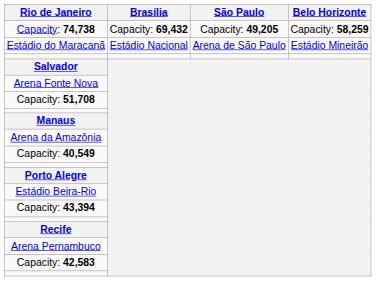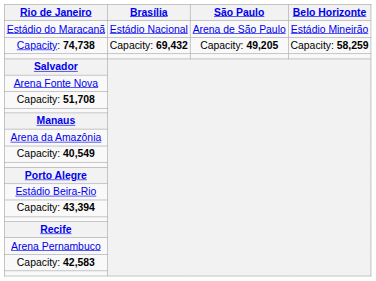 <table class="wikitable" style="text-align:center">
 <tr>
 <th><a href='#'>Rio de Janeiro</a></th>
 <th><a href='#'>Brasília</a></th>
 <th><a href='#'>São Paulo</a></th>
 <th><a href='#'>Belo Horizonte</a></th>
 </tr>
 <tr>
+<td><a href='#'>Estádio do Maracanã</a></td>
+<td><a href='#'>Estádio Nacional</a></td>
+<td><a href='#'>Arena de São Paulo</a></td>
+<td><a href='#'>Estádio Mineirão</a></td>
+</tr>
+<tr>
 <td><a href='#'>Capacity</a>: <strong>74,738</strong></td>
 <td>Capacity: <strong>69,432</strong></td>
 <td>Capacity: <strong>49,205</strong></td>
 <td>Capacity: <strong>58,259</strong></td>
-</tr>
-<tr>
-<td><a href='#'>Estádio do Maracanã</a></td>
-<td><a href='#'>Estádio Nacional</a></td>
-<td><a href='#'>Arena de São Paulo</a></td>
-<td><a href='#'>Estádio Mineirão</a></td>
 </tr>
 <tr>
 <td></td>
 <td></td>
 <td></td>
 <td></td>
 </tr>
 <tr>
 <th><a href='#'>Salvador</a></th>
 <th rowspan=16 colspan=3></th>
 </tr>
 <tr>
 <td><a href='#'>Arena Fonte Nova</a></td>
 </tr>
 <tr>
 <td>Capacity: <strong>51,708</strong></td>
 </tr>
 <tr>
 <td></td>
 </tr>
 <tr>
 <th><a href='#'>Manaus</a></th>
 </tr>
 <tr>
 <td><a href='#'>Arena da Amazônia</a></td>
 </tr>
 <tr>
 <td>Capacity: <strong>40,549</strong></td>
 </tr>
 <tr>
 <td></td>
 </tr>
 <tr>
 <th><a href='#'>Porto Alegre</a></th>
 </tr>
 <tr>
 <td><a href='#'>Estádio Beira-Rio</a></td>
 </tr>
 <tr>
 <td>Capacity: <strong>43,394</strong></td>
 </tr>
 <tr>
 <td></td>
 </tr>
 <tr>
 <th><a href='#'>Recife</a></th>
 </tr>
 <tr>
 <td><a href='#'>Arena Pernambuco</a></td>
 </tr>
 <tr>
 <td>Capacity: <strong>42,583</strong></td>
 </tr>
 <tr>
 <td></td>
 </tr>
 </table>
